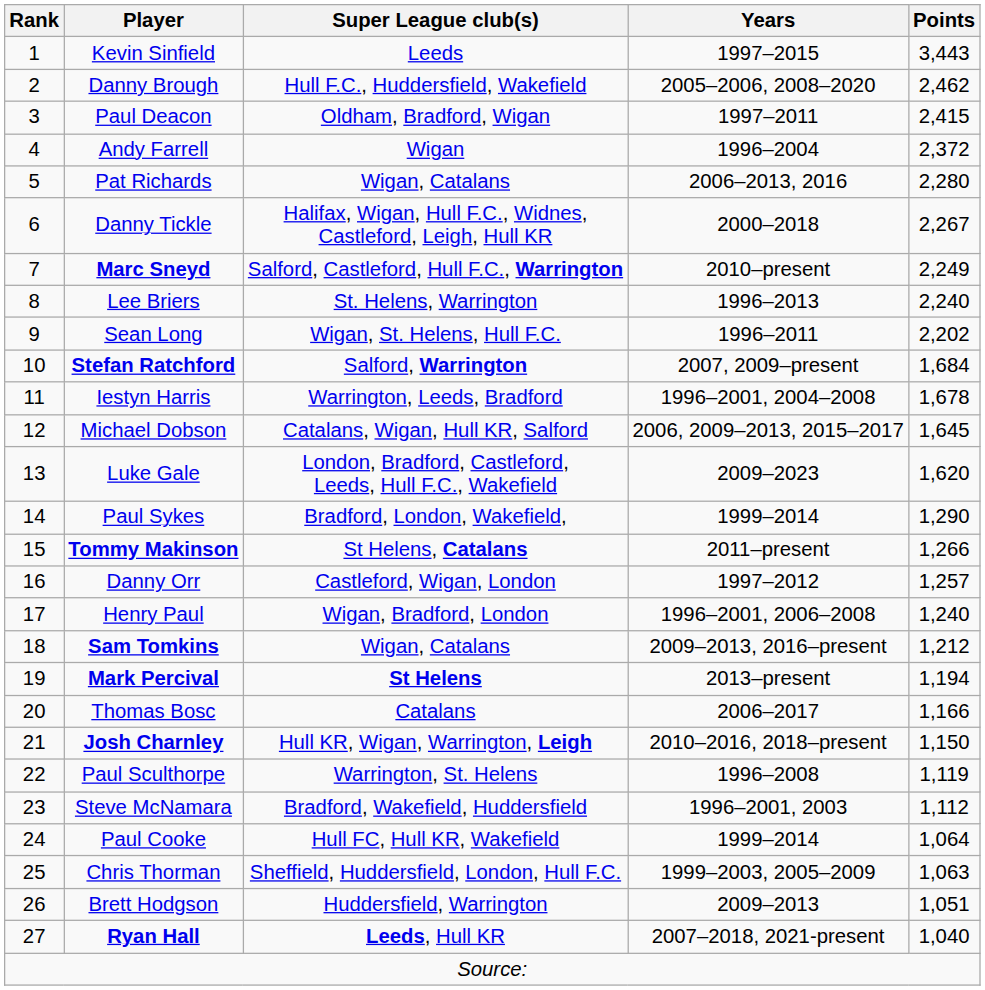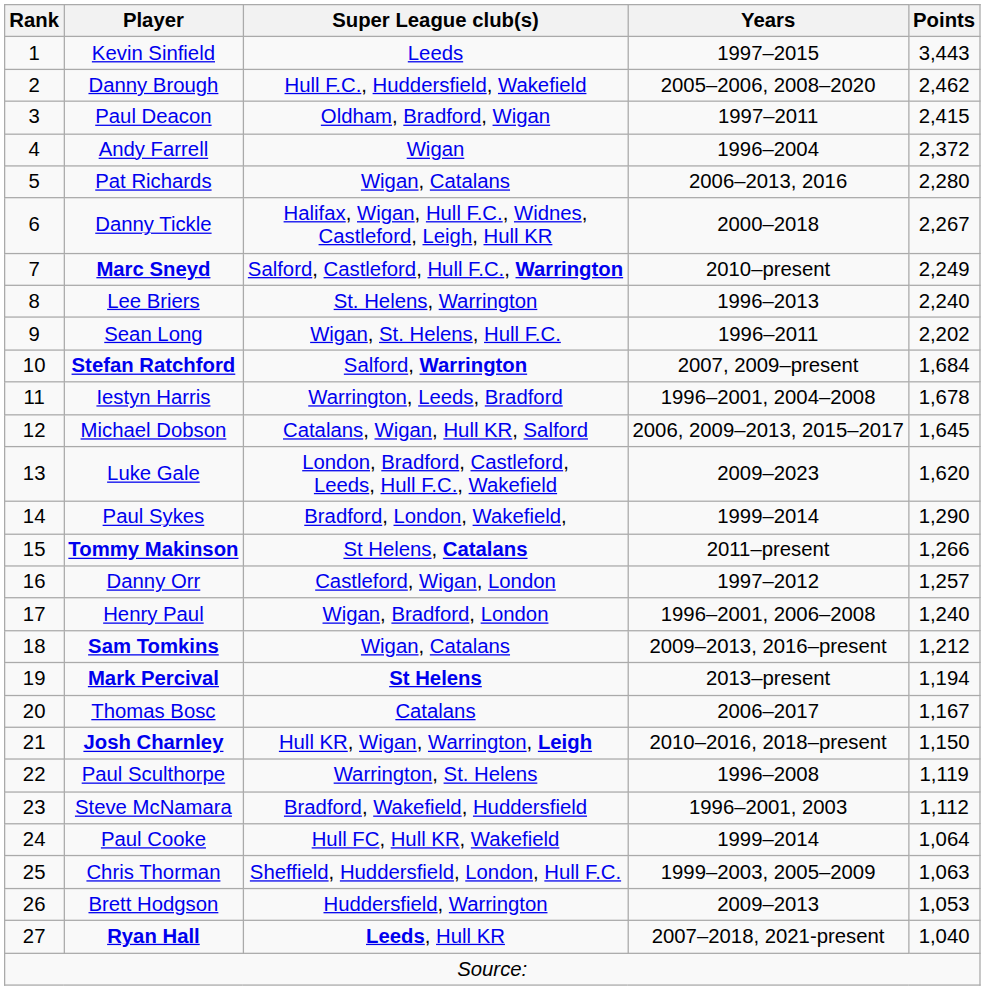 <table class="wikitable plainrowheaders sortable" style="text-align:center">
 <tr>
 <th scope="col">Rank</th>
 <th scope="col">Player</th>
 <th scope="col" class="unsortable">Super League club(s)</th>
 <th scope="col">Years</th>
 <th scope="col">Points</th>
 </tr>
 <tr>
 <td>1</td>
 <td> <a href='#'>Kevin Sinfield</a></td>
 <td><a href='#'>Leeds</a></td>
 <td>1997–2015</td>
 <td>3,443</td>
 </tr>
 <tr>
 <td>2</td>
 <td>  <a href='#'>Danny Brough</a></td>
 <td><a href='#'>Hull F.C.</a>, <a href='#'>Huddersfield</a>, <a href='#'>Wakefield</a></td>
 <td>2005–2006, 2008–2020</td>
 <td>2,462</td>
 </tr>
 <tr>
 <td>3</td>
 <td> <a href='#'>Paul Deacon</a></td>
 <td><a href='#'>Oldham</a>, <a href='#'>Bradford</a>, <a href='#'>Wigan</a></td>
 <td>1997–2011</td>
 <td>2,415</td>
 </tr>
 <tr>
 <td>4</td>
 <td> <a href='#'>Andy Farrell</a></td>
 <td><a href='#'>Wigan</a></td>
 <td>1996–2004</td>
 <td>2,372</td>
 </tr>
 <tr>
 <td>5</td>
 <td> <a href='#'>Pat Richards</a></td>
 <td><a href='#'>Wigan</a>, <a href='#'>Catalans</a></td>
 <td>2006–2013, 2016</td>
 <td>2,280</td>
 </tr>
 <tr>
 <td>6</td>
 <td> <a href='#'>Danny Tickle</a></td>
 <td><a href='#'>Halifax</a>, <a href='#'>Wigan</a>, <a href='#'>Hull F.C.</a>, <a href='#'>Widnes</a>,<br> <a href='#'>Castleford</a>, <a href='#'>Leigh</a>, <a href='#'>Hull KR</a></td>
 <td>2000–2018</td>
 <td>2,267</td>
 </tr>
 <tr>
 <td>7</td>
 <td> <strong><a href='#'>Marc Sneyd</a></strong></td>
 <td><a href='#'>Salford</a>, <a href='#'>Castleford</a>, <a href='#'>Hull F.C.</a>, <strong><a href='#'>Warrington</a></strong></td>
 <td>2010–present</td>
 <td>2,249</td>
 </tr>
 <tr>
 <td>8</td>
 <td> <a href='#'>Lee Briers</a></td>
 <td><a href='#'>St. Helens</a>, <a href='#'>Warrington</a></td>
 <td>1996–2013</td>
 <td>2,240</td>
 </tr>
 <tr>
 <td>9</td>
 <td> <a href='#'>Sean Long</a></td>
 <td><a href='#'>Wigan</a>, <a href='#'>St. Helens</a>, <a href='#'>Hull F.C.</a></td>
 <td>1996–2011</td>
 <td>2,202</td>
 </tr>
 <tr>
 <td>10</td>
 <td> <strong><a href='#'>Stefan Ratchford</a></strong></td>
 <td><a href='#'>Salford</a>, <strong><a href='#'>Warrington</a></strong></td>
 <td>2007, 2009–present</td>
 <td>1,684</td>
 </tr>
 <tr>
 <td>11</td>
 <td> <a href='#'>Iestyn Harris</a></td>
 <td><a href='#'>Warrington</a>, <a href='#'>Leeds</a>, <a href='#'>Bradford</a></td>
 <td>1996–2001, 2004–2008</td>
 <td>1,678</td>
 </tr>
 <tr>
 <td>12</td>
 <td> <a href='#'>Michael Dobson</a></td>
 <td><a href='#'>Catalans</a>, <a href='#'>Wigan</a>, <a href='#'>Hull KR</a>, <a href='#'>Salford</a></td>
 <td>2006, 2009–2013, 2015–2017</td>
 <td>1,645</td>
 </tr>
 <tr>
 <td>13</td>
 <td> <a href='#'>Luke Gale</a></td>
 <td><a href='#'>London</a>, <a href='#'>Bradford</a>, <a href='#'>Castleford</a>,<br> <a href='#'>Leeds</a>, <a href='#'>Hull F.C.</a>, <a href='#'>Wakefield</a></td>
 <td>2009–2023</td>
 <td>1,620</td>
 </tr>
 <tr>
 <td>14</td>
 <td> <a href='#'>Paul Sykes</a></td>
 <td><a href='#'>Bradford</a>, <a href='#'>London</a>, <a href='#'>Wakefield</a>,</td>
 <td>1999–2014</td>
 <td>1,290</td>
 </tr>
 <tr>
 <td>15</td>
 <td> <strong><a href='#'>Tommy Makinson</a></strong></td>
 <td><a href='#'>St Helens</a>, <strong><a href='#'>Catalans</a></strong></td>
 <td>2011–present</td>
 <td>1,266</td>
 </tr>
 <tr>
 <td>16</td>
 <td> <a href='#'>Danny Orr</a></td>
 <td><a href='#'>Castleford</a>, <a href='#'>Wigan</a>, <a href='#'>London</a></td>
 <td>1997–2012</td>
 <td>1,257</td>
 </tr>
 <tr>
 <td>17</td>
 <td> <a href='#'>Henry Paul</a></td>
 <td><a href='#'>Wigan</a>, <a href='#'>Bradford</a>, <a href='#'>London</a></td>
 <td>1996–2001, 2006–2008</td>
 <td>1,240</td>
 </tr>
 <tr>
 <td>18</td>
 <td> <strong><a href='#'>Sam Tomkins</a></strong></td>
 <td><a href='#'>Wigan</a>, <a href='#'>Catalans</a></td>
 <td>2009–2013, 2016–present</td>
 <td>1,212</td>
 </tr>
 <tr>
 <td>19</td>
 <td> <strong><a href='#'>Mark Percival</a></strong></td>
 <td><strong><a href='#'>St Helens</a></strong></td>
 <td>2013–present</td>
 <td>1,194</td>
 </tr>
 <tr>
 <td>20</td>
 <td> <a href='#'>Thomas Bosc</a></td>
 <td><a href='#'>Catalans</a></td>
 <td>2006–2017</td>
-<td>1,166</td>
+<td>1,167</td>
 </tr>
 <tr>
 <td>21</td>
 <td> <strong><a href='#'>Josh Charnley</a></strong></td>
 <td><a href='#'>Hull KR</a>, <a href='#'>Wigan</a>, <a href='#'>Warrington</a>, <strong><a href='#'>Leigh</a></strong></td>
 <td>2010–2016, 2018–present</td>
 <td>1,150</td>
 </tr>
 <tr>
 <td>22</td>
 <td> <a href='#'>Paul Sculthorpe</a></td>
 <td><a href='#'>Warrington</a>, <a href='#'>St. Helens</a></td>
 <td>1996–2008</td>
 <td>1,119</td>
 </tr>
 <tr>
 <td>23</td>
 <td> <a href='#'>Steve McNamara</a></td>
 <td><a href='#'>Bradford</a>, <a href='#'>Wakefield</a>, <a href='#'>Huddersfield</a></td>
 <td>1996–2001, 2003</td>
 <td>1,112</td>
 </tr>
 <tr>
 <td>24</td>
 <td> <a href='#'>Paul Cooke</a></td>
 <td><a href='#'>Hull FC</a>, <a href='#'>Hull KR</a>, <a href='#'>Wakefield</a></td>
 <td>1999–2014</td>
 <td>1,064</td>
 </tr>
 <tr>
 <td>25</td>
 <td> <a href='#'>Chris Thorman</a></td>
 <td><a href='#'>Sheffield</a>, <a href='#'>Huddersfield</a>, <a href='#'>London</a>, <a href='#'>Hull F.C.</a></td>
 <td>1999–2003, 2005–2009</td>
 <td>1,063</td>
 </tr>
 <tr>
 <td>26</td>
 <td> <a href='#'>Brett Hodgson</a></td>
 <td><a href='#'>Huddersfield</a>, <a href='#'>Warrington</a></td>
 <td>2009–2013</td>
-<td>1,051</td>
+<td>1,053</td>
 </tr>
 <tr>
 <td>27</td>
 <td> <strong><a href='#'>Ryan Hall</a></strong></td>
 <td><strong><a href='#'>Leeds</a></strong>, <a href='#'>Hull KR</a></td>
 <td>2007–2018, 2021-present</td>
 <td>1,040</td>
 </tr>
 <tr>
 <td colspan=5><em>Source:  </em></td>
 </tr>
 </table>
